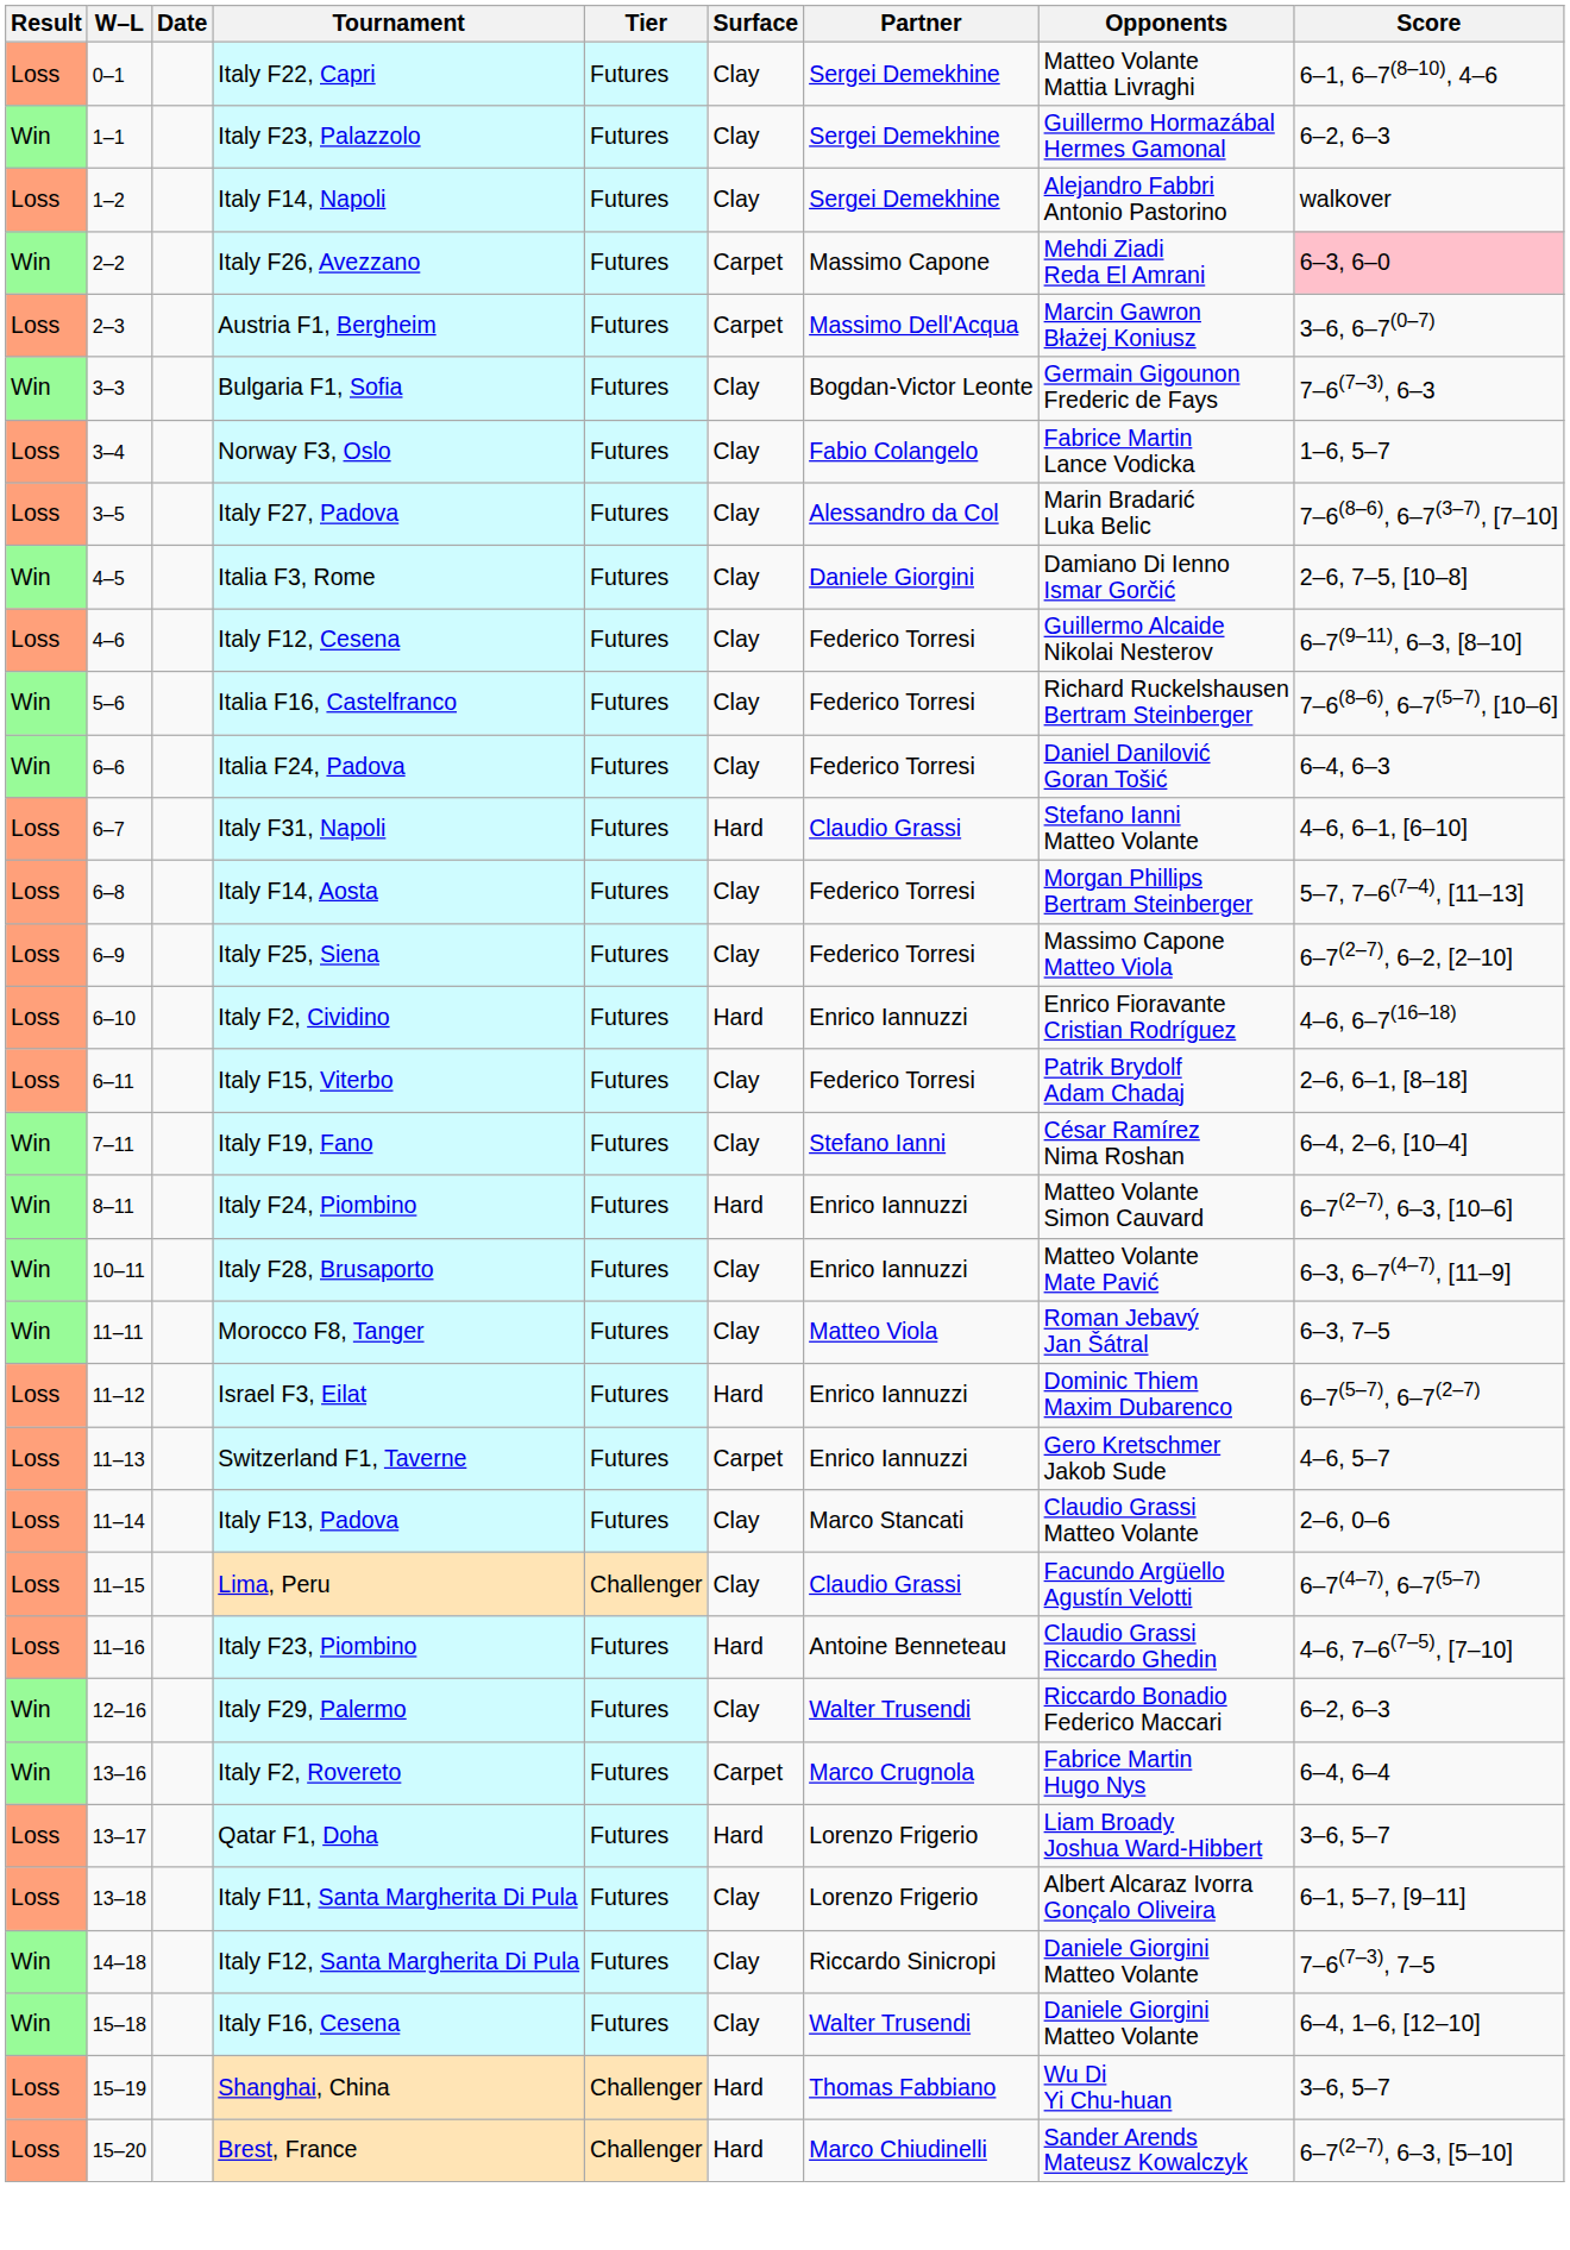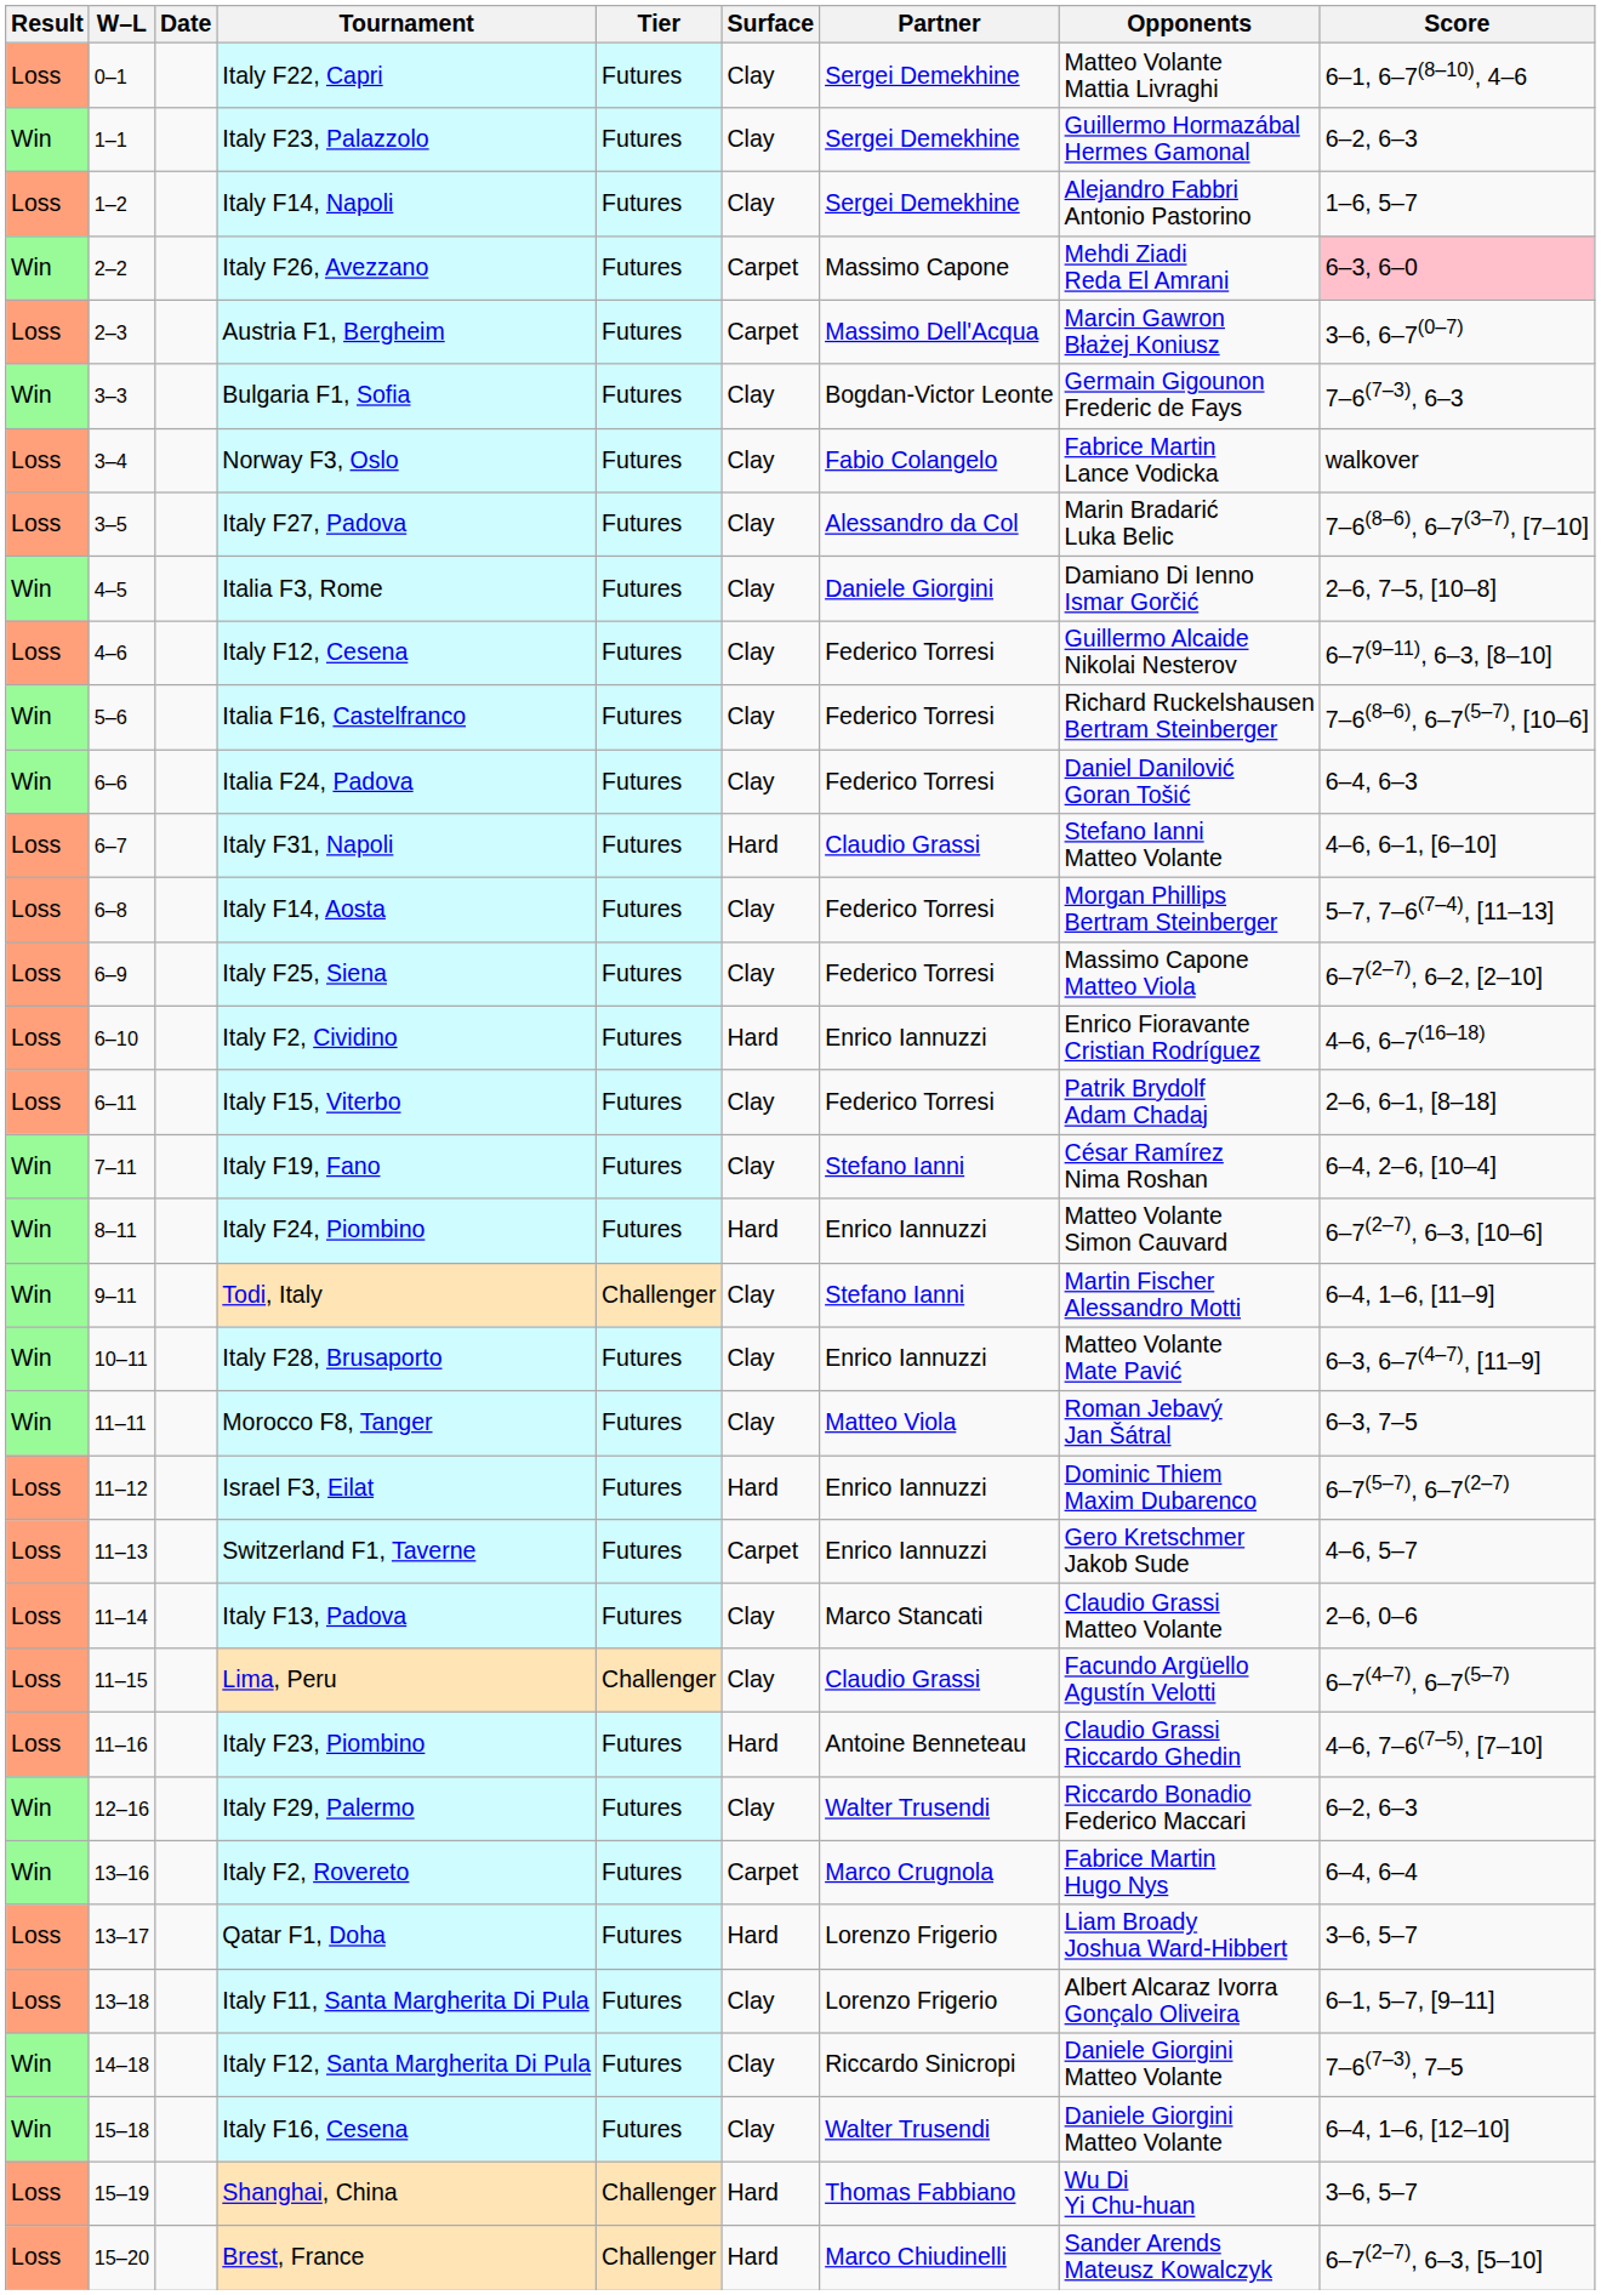 <table class="sortable wikitable">
 <tr>
 <th>Result</th>
 <th class="unsortable">W–L</th>
 <th>Date</th>
 <th>Tournament</th>
 <th>Tier</th>
 <th>Surface</th>
 <th>Partner</th>
 <th>Opponents</th>
 <th class="unsortable">Score</th>
 </tr>
 <tr>
 <td style="background:#ffa07a;">Loss</td>
 <td><small>0–1</small></td>
 <td></td>
 <td style="background:#cffcff;">Italy F22, <a href='#'>Capri</a></td>
 <td style="background:#cffcff;">Futures</td>
 <td>Clay</td>
 <td> <a href='#'>Sergei Demekhine</a></td>
 <td> Matteo Volante <br>  Mattia Livraghi</td>
 <td>6–1, 6–7<sup>(8–10)</sup>, 4–6</td>
 </tr>
 <tr>
 <td style="background:#98fb98;">Win</td>
 <td><small>1–1</small></td>
 <td></td>
 <td style="background:#cffcff;">Italy F23, <a href='#'>Palazzolo</a></td>
 <td style="background:#cffcff;">Futures</td>
 <td>Clay</td>
 <td> <a href='#'>Sergei Demekhine</a></td>
 <td> <a href='#'>Guillermo Hormazábal</a> <br>  <a href='#'>Hermes Gamonal</a></td>
 <td>6–2, 6–3</td>
 </tr>
 <tr>
 <td style="background:#ffa07a;">Loss</td>
 <td><small>1–2</small></td>
 <td></td>
 <td style="background:#cffcff;">Italy F14, <a href='#'>Napoli</a></td>
 <td style="background:#cffcff;">Futures</td>
 <td>Clay</td>
 <td> <a href='#'>Sergei Demekhine</a></td>
 <td> <a href='#'>Alejandro Fabbri</a> <br>  Antonio Pastorino</td>
-<td>walkover</td>
+<td>1–6, 5–7</td>
 </tr>
 <tr>
 <td style="background:#98fb98;">Win</td>
 <td><small>2–2</small></td>
 <td></td>
 <td style="background:#cffcff;">Italy F26, <a href='#'>Avezzano</a></td>
 <td style="background:#cffcff;">Futures</td>
 <td>Carpet</td>
 <td> Massimo Capone</td>
 <td> <a href='#'>Mehdi Ziadi</a> <br>  <a href='#'>Reda El Amrani</a></td>
 <td style="background: pink;">6–3, 6–0</td>
 </tr>
 <tr>
 <td style="background:#ffa07a;">Loss</td>
 <td><small>2–3</small></td>
 <td></td>
 <td style="background:#cffcff;">Austria F1, <a href='#'>Bergheim</a></td>
 <td style="background:#cffcff;">Futures</td>
 <td>Carpet</td>
 <td> <a href='#'>Massimo Dell'Acqua</a></td>
 <td> <a href='#'>Marcin Gawron</a> <br>  <a href='#'>Błażej Koniusz</a></td>
 <td>3–6, 6–7<sup>(0–7)</sup></td>
 </tr>
 <tr>
 <td style="background:#98fb98;">Win</td>
 <td><small>3–3</small></td>
 <td></td>
 <td style="background:#cffcff;">Bulgaria F1, <a href='#'>Sofia</a></td>
 <td style="background:#cffcff;">Futures</td>
 <td>Clay</td>
 <td> Bogdan-Victor Leonte</td>
 <td> <a href='#'>Germain Gigounon</a> <br>  Frederic de Fays</td>
 <td>7–6<sup>(7–3)</sup>, 6–3</td>
 </tr>
 <tr>
 <td style="background:#ffa07a;">Loss</td>
 <td><small>3–4</small></td>
 <td></td>
 <td style="background:#cffcff;">Norway F3, <a href='#'>Oslo</a></td>
 <td style="background:#cffcff;">Futures</td>
 <td>Clay</td>
 <td> <a href='#'>Fabio Colangelo</a></td>
 <td> <a href='#'>Fabrice Martin</a> <br>  Lance Vodicka</td>
-<td>1–6, 5–7</td>
+<td>walkover</td>
 </tr>
 <tr>
 <td style="background:#ffa07a;">Loss</td>
 <td><small>3–5</small></td>
 <td></td>
 <td style="background:#cffcff;">Italy F27, <a href='#'>Padova</a></td>
 <td style="background:#cffcff;">Futures</td>
 <td>Clay</td>
 <td> <a href='#'>Alessandro da Col</a></td>
 <td> Marin Bradarić <br>  Luka Belic</td>
 <td>7–6<sup>(8–6)</sup>, 6–7<sup>(3–7)</sup>, [7–10]</td>
 </tr>
 <tr>
 <td style="background:#98fb98;">Win</td>
 <td><small>4–5</small></td>
 <td></td>
 <td style="background:#cffcff;">Italia F3, Rome</td>
 <td style="background:#cffcff;">Futures</td>
 <td>Clay</td>
 <td> <a href='#'>Daniele Giorgini</a></td>
 <td> Damiano Di Ienno <br>  <a href='#'>Ismar Gorčić</a></td>
 <td>2–6, 7–5, [10–8]</td>
 </tr>
 <tr>
 <td style="background:#ffa07a;">Loss</td>
 <td><small>4–6</small></td>
 <td></td>
 <td style="background:#cffcff;">Italy F12, <a href='#'>Cesena</a></td>
 <td style="background:#cffcff;">Futures</td>
 <td>Clay</td>
 <td> Federico Torresi</td>
 <td> <a href='#'>Guillermo Alcaide</a> <br>  Nikolai Nesterov</td>
 <td>6–7<sup>(9–11)</sup>, 6–3, [8–10]</td>
 </tr>
 <tr>
 <td style="background:#98fb98;">Win</td>
 <td><small>5–6</small></td>
 <td></td>
 <td style="background:#cffcff;">Italia F16, <a href='#'>Castelfranco</a></td>
 <td style="background:#cffcff;">Futures</td>
 <td>Clay</td>
 <td> Federico Torresi</td>
 <td> Richard Ruckelshausen <br>  <a href='#'>Bertram Steinberger</a></td>
 <td>7–6<sup>(8–6)</sup>, 6–7<sup>(5–7)</sup>, [10–6]</td>
 </tr>
 <tr>
 <td style="background:#98fb98;">Win</td>
 <td><small>6–6</small></td>
 <td></td>
 <td style="background:#cffcff;">Italia F24, <a href='#'>Padova</a></td>
 <td style="background:#cffcff;">Futures</td>
 <td>Clay</td>
 <td> Federico Torresi</td>
 <td> <a href='#'>Daniel Danilović</a> <br>  <a href='#'>Goran Tošić</a></td>
 <td>6–4, 6–3</td>
 </tr>
 <tr>
 <td style="background:#ffa07a;">Loss</td>
 <td><small>6–7</small></td>
 <td></td>
 <td style="background:#cffcff;">Italy F31, <a href='#'>Napoli</a></td>
 <td style="background:#cffcff;">Futures</td>
 <td>Hard</td>
 <td> <a href='#'>Claudio Grassi</a></td>
 <td> <a href='#'>Stefano Ianni</a> <br>  Matteo Volante</td>
 <td>4–6, 6–1, [6–10]</td>
 </tr>
 <tr>
 <td style="background:#ffa07a;">Loss</td>
 <td><small>6–8</small></td>
 <td></td>
 <td style="background:#cffcff;">Italy F14, <a href='#'>Aosta</a></td>
 <td style="background:#cffcff;">Futures</td>
 <td>Clay</td>
 <td> Federico Torresi</td>
 <td> <a href='#'>Morgan Phillips</a> <br>  <a href='#'>Bertram Steinberger</a></td>
 <td>5–7, 7–6<sup>(7–4)</sup>, [11–13]</td>
 </tr>
 <tr>
 <td style="background:#ffa07a;">Loss</td>
 <td><small>6–9</small></td>
 <td></td>
 <td style="background:#cffcff;">Italy F25, <a href='#'>Siena</a></td>
 <td style="background:#cffcff;">Futures</td>
 <td>Clay</td>
 <td> Federico Torresi</td>
 <td> Massimo Capone <br>  <a href='#'>Matteo Viola</a></td>
 <td>6–7<sup>(2–7)</sup>, 6–2, [2–10]</td>
 </tr>
 <tr>
 <td style="background:#ffa07a;">Loss</td>
 <td><small>6–10</small></td>
 <td></td>
 <td style="background:#cffcff;">Italy F2, <a href='#'>Cividino</a></td>
 <td style="background:#cffcff;">Futures</td>
 <td>Hard</td>
 <td> Enrico Iannuzzi</td>
 <td> Enrico Fioravante <br>  <a href='#'>Cristian Rodríguez</a></td>
 <td>4–6, 6–7<sup>(16–18)</sup></td>
 </tr>
 <tr>
 <td style="background:#ffa07a;">Loss</td>
 <td><small>6–11</small></td>
 <td></td>
 <td style="background:#cffcff;">Italy F15, <a href='#'>Viterbo</a></td>
 <td style="background:#cffcff;">Futures</td>
 <td>Clay</td>
 <td> Federico Torresi</td>
 <td> <a href='#'>Patrik Brydolf</a> <br>  <a href='#'>Adam Chadaj</a></td>
 <td>2–6, 6–1, [8–18]</td>
 </tr>
 <tr>
 <td style="background:#98fb98;">Win</td>
 <td><small>7–11</small></td>
 <td></td>
 <td style="background:#cffcff;">Italy F19, <a href='#'>Fano</a></td>
 <td style="background:#cffcff;">Futures</td>
 <td>Clay</td>
 <td> <a href='#'>Stefano Ianni</a></td>
 <td> <a href='#'>César Ramírez</a> <br>  Nima Roshan</td>
 <td>6–4, 2–6, [10–4]</td>
 </tr>
 <tr>
 <td style="background:#98fb98;">Win</td>
 <td><small>8–11</small></td>
 <td></td>
 <td style="background:#cffcff;">Italy F24, <a href='#'>Piombino</a></td>
 <td style="background:#cffcff;">Futures</td>
 <td>Hard</td>
 <td> Enrico Iannuzzi</td>
 <td> Matteo Volante <br>  Simon Cauvard</td>
 <td>6–7<sup>(2–7)</sup>, 6–3, [10–6]</td>
+</tr>
+<tr>
+<td style="background:#98fb98;">Win</td>
+<td><small>9–11</small></td>
+<td></td>
+<td style="background:moccasin;"><a href='#'>Todi</a>, Italy</td>
+<td style="background:moccasin;">Challenger</td>
+<td>Clay</td>
+<td> <a href='#'>Stefano Ianni</a></td>
+<td> <a href='#'>Martin Fischer</a><br> <a href='#'>Alessandro Motti</a></td>
+<td>6–4, 1–6, [11–9]</td>
 </tr>
 <tr>
 <td style="background:#98fb98;">Win</td>
 <td><small>10–11</small></td>
 <td></td>
 <td style="background:#cffcff;">Italy F28, <a href='#'>Brusaporto</a></td>
 <td style="background:#cffcff;">Futures</td>
 <td>Clay</td>
 <td> Enrico Iannuzzi</td>
 <td> Matteo Volante <br>  <a href='#'>Mate Pavić</a></td>
 <td>6–3, 6–7<sup>(4–7)</sup>, [11–9]</td>
 </tr>
 <tr>
 <td style="background:#98fb98;">Win</td>
 <td><small>11–11</small></td>
 <td></td>
 <td style="background:#cffcff;">Morocco F8, <a href='#'>Tanger</a></td>
 <td style="background:#cffcff;">Futures</td>
 <td>Clay</td>
 <td> <a href='#'>Matteo Viola</a></td>
 <td> <a href='#'>Roman Jebavý</a> <br>  <a href='#'>Jan Šátral</a></td>
 <td>6–3, 7–5</td>
 </tr>
 <tr>
 <td style="background:#ffa07a;">Loss</td>
 <td><small>11–12</small></td>
 <td></td>
 <td style="background:#cffcff;">Israel F3, <a href='#'>Eilat</a></td>
 <td style="background:#cffcff;">Futures</td>
 <td>Hard</td>
 <td> Enrico Iannuzzi</td>
 <td> <a href='#'>Dominic Thiem</a> <br>  <a href='#'>Maxim Dubarenco</a></td>
 <td>6–7<sup>(5–7)</sup>, 6–7<sup>(2–7)</sup></td>
 </tr>
 <tr>
 <td style="background:#ffa07a;">Loss</td>
 <td><small>11–13</small></td>
 <td></td>
 <td style="background:#cffcff;">Switzerland F1, <a href='#'>Taverne</a></td>
 <td style="background:#cffcff;">Futures</td>
 <td>Carpet</td>
 <td> Enrico Iannuzzi</td>
 <td> <a href='#'>Gero Kretschmer</a> <br>  Jakob Sude</td>
 <td>4–6, 5–7</td>
 </tr>
 <tr>
 <td style="background:#ffa07a;">Loss</td>
 <td><small>11–14</small></td>
 <td></td>
 <td style="background:#cffcff;">Italy F13, <a href='#'>Padova</a></td>
 <td style="background:#cffcff;">Futures</td>
 <td>Clay</td>
 <td> Marco Stancati</td>
 <td> <a href='#'>Claudio Grassi</a> <br>  Matteo Volante</td>
 <td>2–6, 0–6</td>
 </tr>
 <tr>
 <td style="background:#ffa07a;">Loss</td>
 <td><small>11–15</small></td>
 <td></td>
 <td style="background:moccasin;"><a href='#'>Lima</a>, Peru</td>
 <td style="background:moccasin;">Challenger</td>
 <td>Clay</td>
 <td> <a href='#'>Claudio Grassi</a></td>
 <td> <a href='#'>Facundo Argüello</a> <br>  <a href='#'>Agustín Velotti</a></td>
 <td>6–7<sup>(4–7)</sup>, 6–7<sup>(5–7)</sup></td>
 </tr>
 <tr>
 <td style="background:#ffa07a;">Loss</td>
 <td><small>11–16</small></td>
 <td></td>
 <td style="background:#cffcff;">Italy F23, <a href='#'>Piombino</a></td>
 <td style="background:#cffcff;">Futures</td>
 <td>Hard</td>
 <td> Antoine Benneteau</td>
 <td> <a href='#'>Claudio Grassi</a> <br>  <a href='#'>Riccardo Ghedin</a></td>
 <td>4–6, 7–6<sup>(7–5)</sup>, [7–10]</td>
 </tr>
 <tr>
 <td style="background:#98fb98;">Win</td>
 <td><small>12–16</small></td>
 <td></td>
 <td style="background:#cffcff;">Italy F29, <a href='#'>Palermo</a></td>
 <td style="background:#cffcff;">Futures</td>
 <td>Clay</td>
 <td> <a href='#'>Walter Trusendi</a></td>
 <td> <a href='#'>Riccardo Bonadio</a> <br>  Federico Maccari</td>
 <td>6–2, 6–3</td>
 </tr>
 <tr>
 <td style="background:#98fb98;">Win</td>
 <td><small>13–16</small></td>
 <td></td>
 <td style="background:#cffcff;">Italy F2, <a href='#'>Rovereto</a></td>
 <td style="background:#cffcff;">Futures</td>
 <td>Carpet</td>
 <td> <a href='#'>Marco Crugnola</a></td>
 <td> <a href='#'>Fabrice Martin</a> <br>  <a href='#'>Hugo Nys</a></td>
 <td>6–4, 6–4</td>
 </tr>
 <tr>
 <td style="background:#ffa07a;">Loss</td>
 <td><small>13–17</small></td>
 <td></td>
 <td style="background:#cffcff;">Qatar F1, <a href='#'>Doha</a></td>
 <td style="background:#cffcff;">Futures</td>
 <td>Hard</td>
 <td> Lorenzo Frigerio</td>
 <td> <a href='#'>Liam Broady</a> <br>  <a href='#'>Joshua Ward-Hibbert</a></td>
 <td>3–6, 5–7</td>
 </tr>
 <tr>
 <td style="background:#ffa07a;">Loss</td>
 <td><small>13–18</small></td>
 <td></td>
 <td style="background:#cffcff;">Italy F11, <a href='#'>Santa Margherita Di Pula</a></td>
 <td style="background:#cffcff;">Futures</td>
 <td>Clay</td>
 <td> Lorenzo Frigerio</td>
 <td> Albert Alcaraz Ivorra <br>  <a href='#'>Gonçalo Oliveira</a></td>
 <td>6–1, 5–7, [9–11]</td>
 </tr>
 <tr>
 <td style="background:#98fb98;">Win</td>
 <td><small>14–18</small></td>
 <td></td>
 <td style="background:#cffcff;">Italy F12, <a href='#'>Santa Margherita Di Pula</a></td>
 <td style="background:#cffcff;">Futures</td>
 <td>Clay</td>
 <td> Riccardo Sinicropi</td>
 <td> <a href='#'>Daniele Giorgini</a> <br>  Matteo Volante</td>
 <td>7–6<sup>(7–3)</sup>, 7–5</td>
 </tr>
 <tr>
 <td style="background:#98fb98;">Win</td>
 <td><small>15–18</small></td>
 <td></td>
 <td style="background:#cffcff;">Italy F16, <a href='#'>Cesena</a></td>
 <td style="background:#cffcff;">Futures</td>
 <td>Clay</td>
 <td> <a href='#'>Walter Trusendi</a></td>
 <td> <a href='#'>Daniele Giorgini</a> <br>  Matteo Volante</td>
 <td>6–4, 1–6, [12–10]</td>
 </tr>
 <tr>
 <td style="background:#ffa07a;">Loss</td>
 <td><small>15–19</small></td>
 <td></td>
 <td style="background:moccasin;"><a href='#'>Shanghai</a>, China</td>
 <td style="background:moccasin;">Challenger</td>
 <td>Hard</td>
 <td> <a href='#'>Thomas Fabbiano</a></td>
 <td> <a href='#'>Wu Di</a> <br>  <a href='#'>Yi Chu-huan</a></td>
 <td>3–6, 5–7</td>
 </tr>
 <tr>
 <td style="background:#ffa07a;">Loss</td>
 <td><small>15–20</small></td>
 <td></td>
 <td style="background:moccasin;"><a href='#'>Brest</a>, France</td>
 <td style="background:moccasin;">Challenger</td>
 <td>Hard</td>
 <td> <a href='#'>Marco Chiudinelli</a></td>
 <td> <a href='#'>Sander Arends</a> <br>  <a href='#'>Mateusz Kowalczyk</a></td>
 <td>6–7<sup>(2–7)</sup>, 6–3, [5–10]</td>
 </tr>
 </table>
